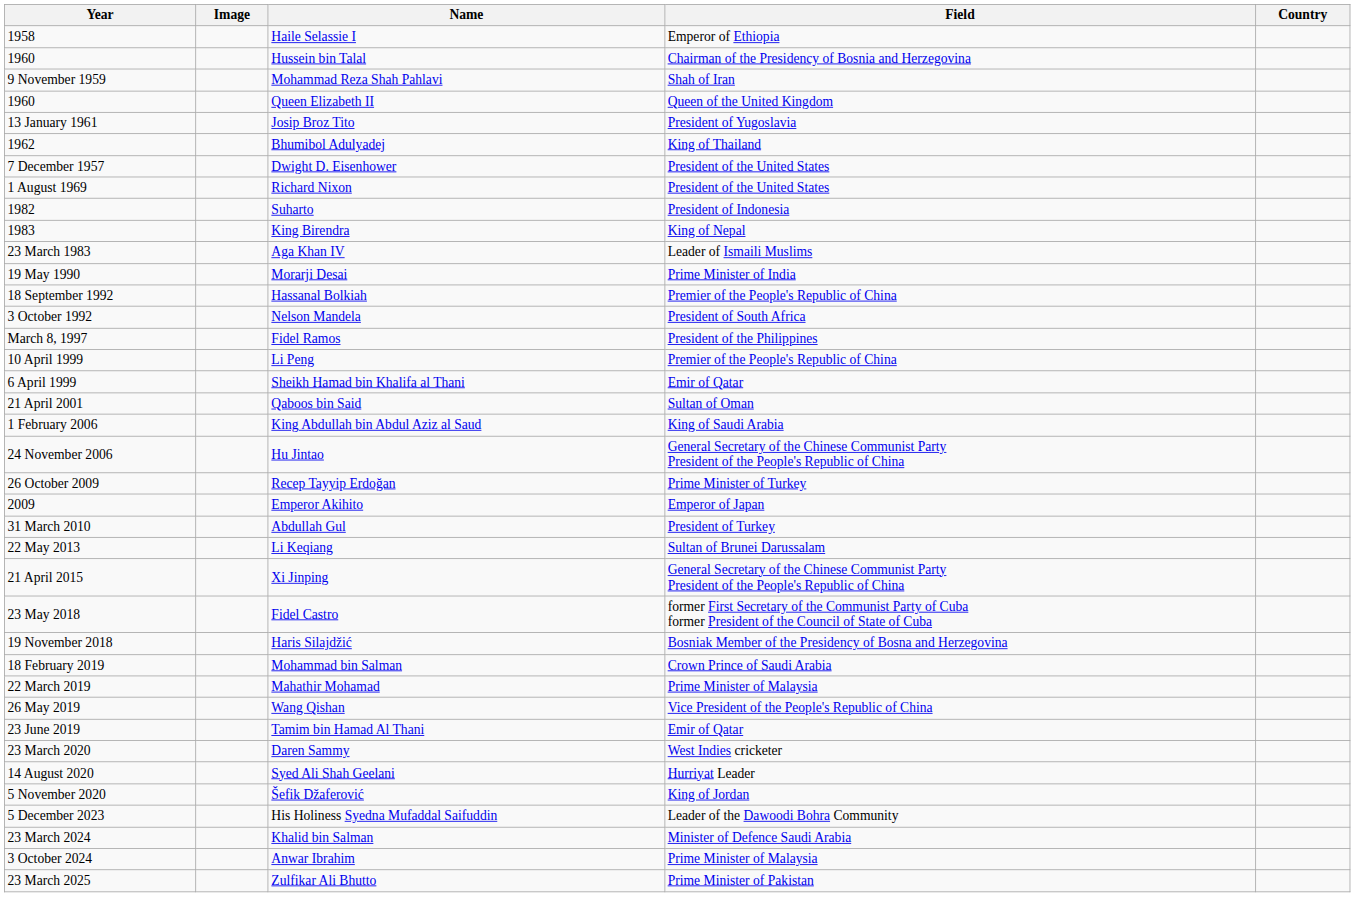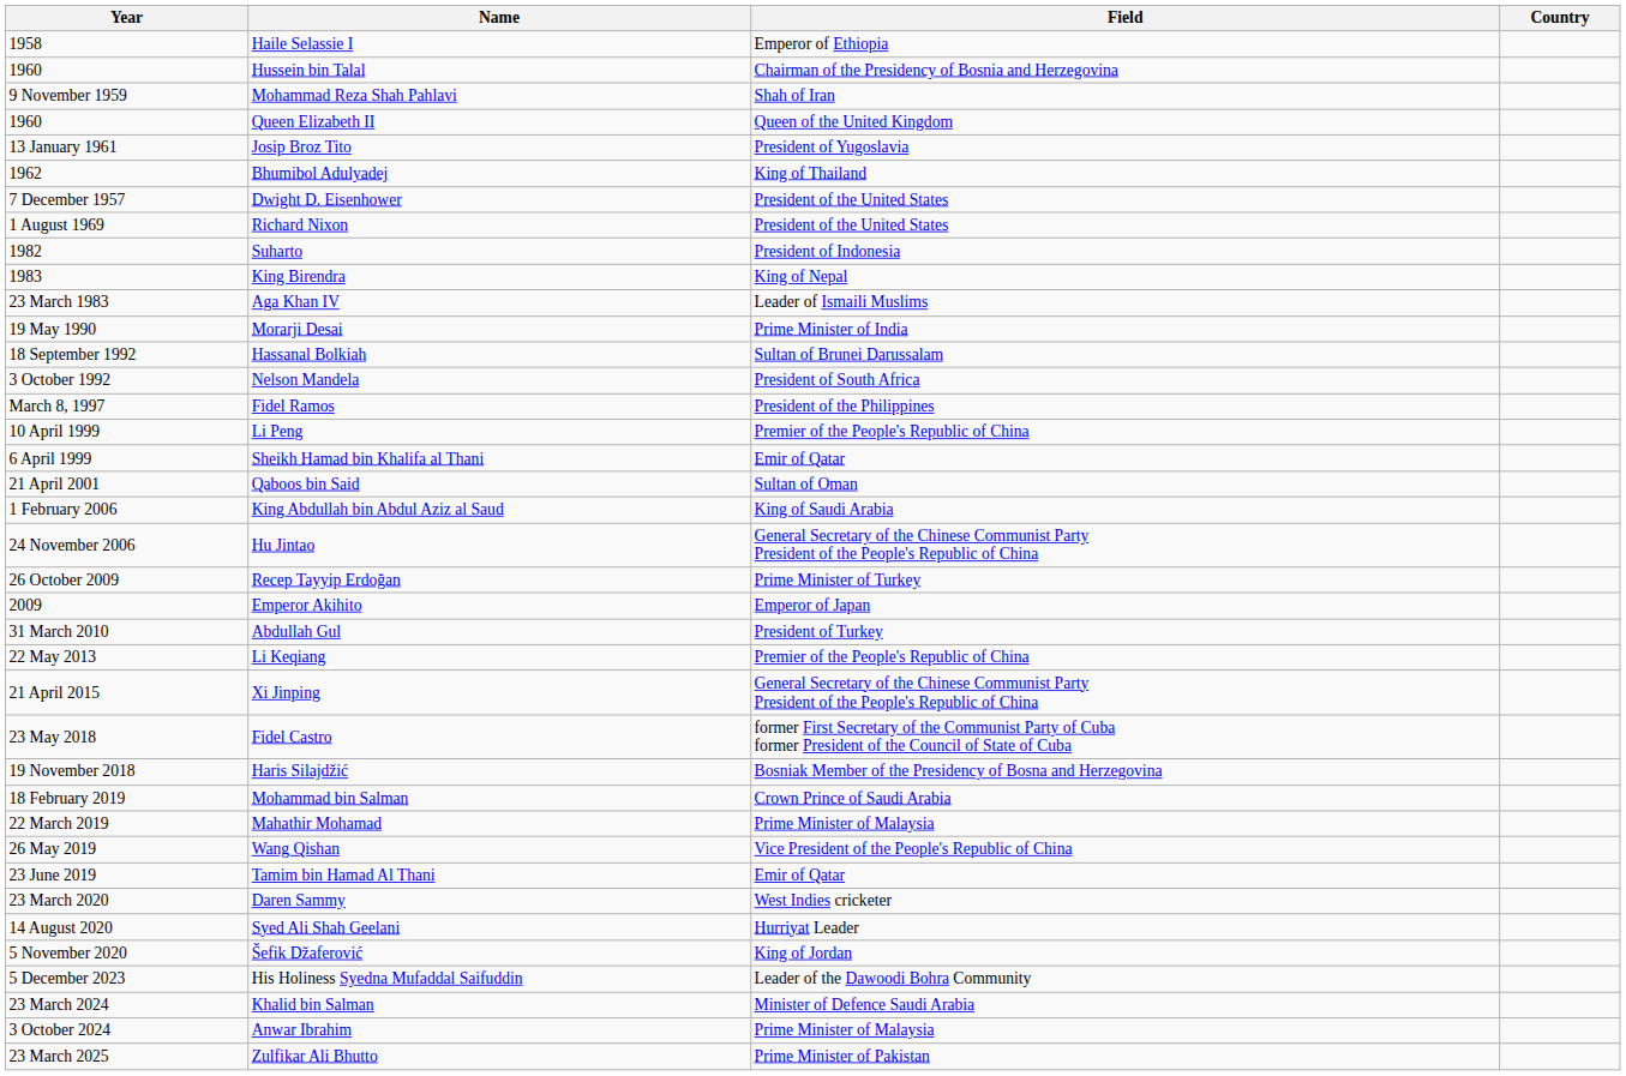 <table class="wikitable sortable" style="width:100%;">
 <tr>
 <th>Year</th>
-<th>Image</th>
 <th>Name</th>
 <th>Field</th>
 <th>Country</th>
 </tr>
 <tr>
 <td>1958</td>
-<td></td>
 <td><a href='#'>Haile Selassie I</a></td>
 <td>Emperor of <a href='#'>Ethiopia</a></td>
 <td></td>
 </tr>
 <tr>
 <td>1960</td>
-<td></td>
 <td><a href='#'>Hussein bin Talal</a></td>
 <td><a href='#'>Chairman of the Presidency of Bosnia and Herzegovina</a></td>
 <td></td>
 </tr>
 <tr>
 <td>9 November 1959</td>
-<td></td>
 <td><a href='#'>Mohammad Reza Shah Pahlavi</a></td>
 <td><a href='#'>Shah of Iran</a></td>
 <td></td>
 </tr>
 <tr>
 <td>1960</td>
-<td></td>
 <td><a href='#'>Queen Elizabeth II</a></td>
 <td><a href='#'>Queen of the United Kingdom</a></td>
 <td></td>
 </tr>
 <tr>
 <td>13 January 1961</td>
-<td></td>
 <td><a href='#'>Josip Broz Tito</a></td>
 <td><a href='#'>President of Yugoslavia</a></td>
 <td></td>
 </tr>
 <tr>
 <td>1962</td>
-<td></td>
 <td><a href='#'>Bhumibol Adulyadej</a></td>
 <td><a href='#'>King of Thailand</a></td>
 <td></td>
 </tr>
 <tr>
 <td>7 December 1957</td>
-<td></td>
 <td><a href='#'>Dwight D. Eisenhower</a></td>
 <td><a href='#'>President of the United States</a></td>
 <td></td>
 </tr>
 <tr>
 <td>1 August 1969</td>
-<td></td>
 <td><a href='#'>Richard Nixon</a></td>
 <td><a href='#'>President of the United States</a></td>
 <td></td>
 </tr>
 <tr>
 <td>1982</td>
-<td></td>
 <td><a href='#'>Suharto</a></td>
 <td><a href='#'>President of Indonesia</a></td>
 <td></td>
 </tr>
 <tr>
 <td>1983</td>
-<td></td>
 <td><a href='#'>King Birendra</a></td>
 <td><a href='#'>King of Nepal</a></td>
 <td></td>
 </tr>
 <tr>
 <td>23 March 1983</td>
-<td></td>
 <td><a href='#'>Aga Khan IV</a></td>
 <td>Leader of <a href='#'>Ismaili Muslims</a></td>
 <td></td>
 </tr>
 <tr>
 <td>19 May 1990</td>
-<td></td>
 <td><a href='#'>Morarji Desai</a></td>
 <td><a href='#'>Prime Minister of India</a></td>
 <td></td>
 </tr>
 <tr>
 <td>18 September 1992</td>
-<td></td>
 <td><a href='#'>Hassanal Bolkiah</a></td>
-<td><a href='#'>Premier of the People's Republic of China</a></td>
+<td><a href='#'>Sultan of Brunei Darussalam</a></td>
 <td></td>
 </tr>
 <tr>
 <td>3 October 1992</td>
-<td></td>
 <td><a href='#'>Nelson Mandela</a></td>
 <td><a href='#'>President of South Africa</a></td>
 <td></td>
 </tr>
 <tr>
 <td>March 8, 1997</td>
-<td></td>
 <td><a href='#'>Fidel Ramos</a></td>
 <td><a href='#'>President of the Philippines</a></td>
 <td></td>
 </tr>
 <tr>
 <td>10 April 1999</td>
-<td></td>
 <td><a href='#'>Li Peng</a></td>
 <td><a href='#'>Premier of the People's Republic of China</a></td>
 <td></td>
 </tr>
 <tr>
 <td>6 April 1999</td>
-<td></td>
 <td><a href='#'>Sheikh Hamad bin Khalifa al Thani</a></td>
 <td><a href='#'>Emir of Qatar</a></td>
 <td></td>
 </tr>
 <tr>
 <td>21 April 2001</td>
-<td></td>
 <td><a href='#'>Qaboos bin Said</a></td>
 <td><a href='#'>Sultan of Oman</a></td>
 <td></td>
 </tr>
 <tr>
 <td>1 February 2006</td>
-<td></td>
 <td><a href='#'>King Abdullah bin Abdul Aziz al Saud</a></td>
 <td><a href='#'>King of Saudi Arabia</a></td>
 <td></td>
 </tr>
 <tr>
 <td>24 November 2006</td>
-<td></td>
 <td><a href='#'>Hu Jintao</a></td>
 <td><a href='#'>General Secretary of the Chinese Communist Party</a><br><a href='#'>President of the People's Republic of China</a></td>
 <td></td>
 </tr>
 <tr>
 <td>26 October 2009</td>
-<td></td>
 <td><a href='#'>Recep Tayyip Erdoğan</a></td>
 <td><a href='#'>Prime Minister of Turkey</a></td>
 <td></td>
 </tr>
 <tr>
 <td>2009</td>
-<td></td>
 <td><a href='#'>Emperor Akihito</a></td>
 <td><a href='#'>Emperor of Japan</a></td>
 <td></td>
 </tr>
 <tr>
 <td>31 March 2010</td>
-<td></td>
 <td><a href='#'>Abdullah Gul</a></td>
 <td><a href='#'>President of Turkey</a></td>
 <td></td>
 </tr>
 <tr>
 <td>22 May 2013</td>
-<td></td>
 <td><a href='#'>Li Keqiang</a></td>
-<td><a href='#'>Sultan of Brunei Darussalam</a></td>
+<td><a href='#'>Premier of the People's Republic of China</a></td>
 <td></td>
 </tr>
 <tr>
 <td>21 April 2015</td>
-<td></td>
 <td><a href='#'>Xi Jinping</a></td>
 <td><a href='#'>General Secretary of the Chinese Communist Party</a><br><a href='#'>President of the People's Republic of China</a></td>
 <td></td>
 </tr>
 <tr>
 <td>23 May 2018</td>
-<td></td>
 <td><a href='#'>Fidel Castro</a></td>
 <td>former <a href='#'>First Secretary of the Communist Party of Cuba</a><br>former <a href='#'>President of the Council of State of Cuba</a></td>
 <td></td>
 </tr>
 <tr>
 <td>19 November 2018</td>
-<td></td>
 <td><a href='#'>Haris Silajdžić</a></td>
 <td><a href='#'>Bosniak Member of the Presidency of Bosna and Herzegovina</a></td>
 <td></td>
 </tr>
 <tr>
 <td>18 February 2019</td>
-<td></td>
 <td><a href='#'>Mohammad bin Salman</a></td>
 <td><a href='#'>Crown Prince of Saudi Arabia</a></td>
 <td></td>
 </tr>
 <tr>
 <td>22 March 2019</td>
-<td></td>
 <td><a href='#'>Mahathir Mohamad</a></td>
 <td><a href='#'>Prime Minister of Malaysia</a></td>
 <td></td>
 </tr>
 <tr>
 <td>26 May 2019</td>
-<td></td>
 <td><a href='#'>Wang Qishan</a></td>
 <td><a href='#'>Vice President of the People's Republic of China</a></td>
 <td></td>
 </tr>
 <tr>
 <td>23 June 2019</td>
-<td></td>
 <td><a href='#'>Tamim bin Hamad Al Thani</a></td>
 <td><a href='#'>Emir of Qatar</a></td>
 <td></td>
 </tr>
 <tr>
 <td>23 March 2020</td>
-<td></td>
 <td><a href='#'>Daren Sammy</a></td>
 <td><a href='#'>West Indies</a> cricketer</td>
 <td></td>
 </tr>
 <tr>
 <td>14 August 2020</td>
-<td></td>
 <td><a href='#'>Syed Ali Shah Geelani</a></td>
 <td><a href='#'>Hurriyat</a> Leader</td>
 <td></td>
 </tr>
 <tr>
 <td>5 November 2020</td>
-<td></td>
 <td><a href='#'>Šefik Džaferović</a></td>
 <td><a href='#'>King of Jordan</a></td>
 <td></td>
 </tr>
 <tr>
 <td>5 December 2023</td>
-<td></td>
 <td>His Holiness <a href='#'>Syedna Mufaddal Saifuddin</a></td>
 <td>Leader of the <a href='#'>Dawoodi Bohra</a> Community</td>
 <td></td>
 </tr>
 <tr>
 <td>23 March 2024</td>
-<td></td>
 <td><a href='#'>Khalid bin Salman</a></td>
 <td><a href='#'>Minister of Defence Saudi Arabia</a></td>
 <td></td>
 </tr>
 <tr>
 <td>3 October 2024</td>
-<td></td>
 <td><a href='#'>Anwar Ibrahim</a></td>
 <td><a href='#'>Prime Minister of Malaysia</a></td>
 <td></td>
 </tr>
 <tr>
 <td>23 March 2025</td>
-<td></td>
 <td><a href='#'>Zulfikar Ali Bhutto</a></td>
 <td><a href='#'>Prime Minister of Pakistan</a></td>
 <td></td>
 </tr>
 </table>
